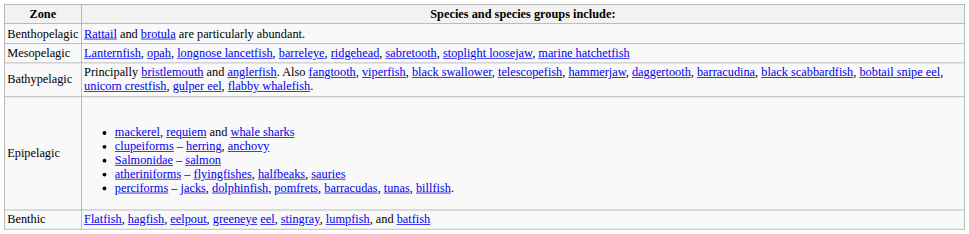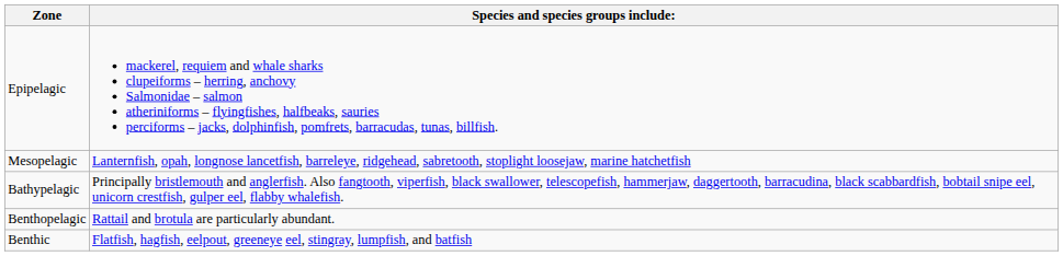 <table class="wikitable">
 <tr>
 <th>Zone</th>
 <th>Species and species groups include:</th>
 </tr>
 <tr>
-<td>Benthopelagic</td>
-<td><a href='#'>Rattail</a> and <a href='#'>brotula</a> are particularly abundant.</td>
+<td>Epipelagic</td>
+<td><br><ul><li><a href='#'>mackerel</a>, <a href='#'>requiem</a> and <a href='#'>whale sharks</a></li><li><a href='#'>clupeiforms</a> – <a href='#'>herring</a>, <a href='#'>anchovy</a></li><li><a href='#'>Salmonidae</a> – <a href='#'>salmon</a></li><li><a href='#'>atheriniforms</a> – <a href='#'>flyingfishes</a>, <a href='#'>halfbeaks</a>, <a href='#'>sauries</a></li><li><a href='#'>perciforms</a> – <a href='#'>jacks</a>, <a href='#'>dolphinfish</a>, <a href='#'>pomfrets</a>, <a href='#'>barracudas</a>, <a href='#'>tunas</a>, <a href='#'>billfish</a>.</li></ul></td>
 </tr>
 <tr>
 <td>Mesopelagic</td>
 <td><a href='#'>Lanternfish</a>, <a href='#'>opah</a>, <a href='#'>longnose lancetfish</a>, <a href='#'>barreleye</a>, <a href='#'>ridgehead</a>, <a href='#'>sabretooth</a>, <a href='#'>stoplight loosejaw</a>, <a href='#'>marine hatchetfish</a></td>
 </tr>
 <tr>
 <td>Bathypelagic</td>
 <td>Principally <a href='#'>bristlemouth</a> and <a href='#'>anglerfish</a>. Also <a href='#'>fangtooth</a>, <a href='#'>viperfish</a>, <a href='#'>black swallower</a>, <a href='#'>telescopefish</a>, <a href='#'>hammerjaw</a>, <a href='#'>daggertooth</a>, <a href='#'>barracudina</a>, <a href='#'>black scabbardfish</a>, <a href='#'>bobtail snipe eel</a>, <a href='#'>unicorn crestfish</a>, <a href='#'>gulper eel</a>, <a href='#'>flabby whalefish</a>.</td>
 </tr>
 <tr>
-<td>Epipelagic</td>
-<td><br><ul><li><a href='#'>mackerel</a>, <a href='#'>requiem</a> and <a href='#'>whale sharks</a></li><li><a href='#'>clupeiforms</a> – <a href='#'>herring</a>, <a href='#'>anchovy</a></li><li><a href='#'>Salmonidae</a> – <a href='#'>salmon</a></li><li><a href='#'>atheriniforms</a> – <a href='#'>flyingfishes</a>, <a href='#'>halfbeaks</a>, <a href='#'>sauries</a></li><li><a href='#'>perciforms</a> – <a href='#'>jacks</a>, <a href='#'>dolphinfish</a>, <a href='#'>pomfrets</a>, <a href='#'>barracudas</a>, <a href='#'>tunas</a>, <a href='#'>billfish</a>.</li></ul></td>
+<td>Benthopelagic</td>
+<td><a href='#'>Rattail</a> and <a href='#'>brotula</a> are particularly abundant.</td>
 </tr>
 <tr>
 <td>Benthic</td>
 <td><a href='#'>Flatfish</a>, <a href='#'>hagfish</a>, <a href='#'>eelpout</a>, <a href='#'>greeneye</a> <a href='#'>eel</a>, <a href='#'>stingray</a>, <a href='#'>lumpfish</a>, and <a href='#'>batfish</a></td>
 </tr>
 </table>
